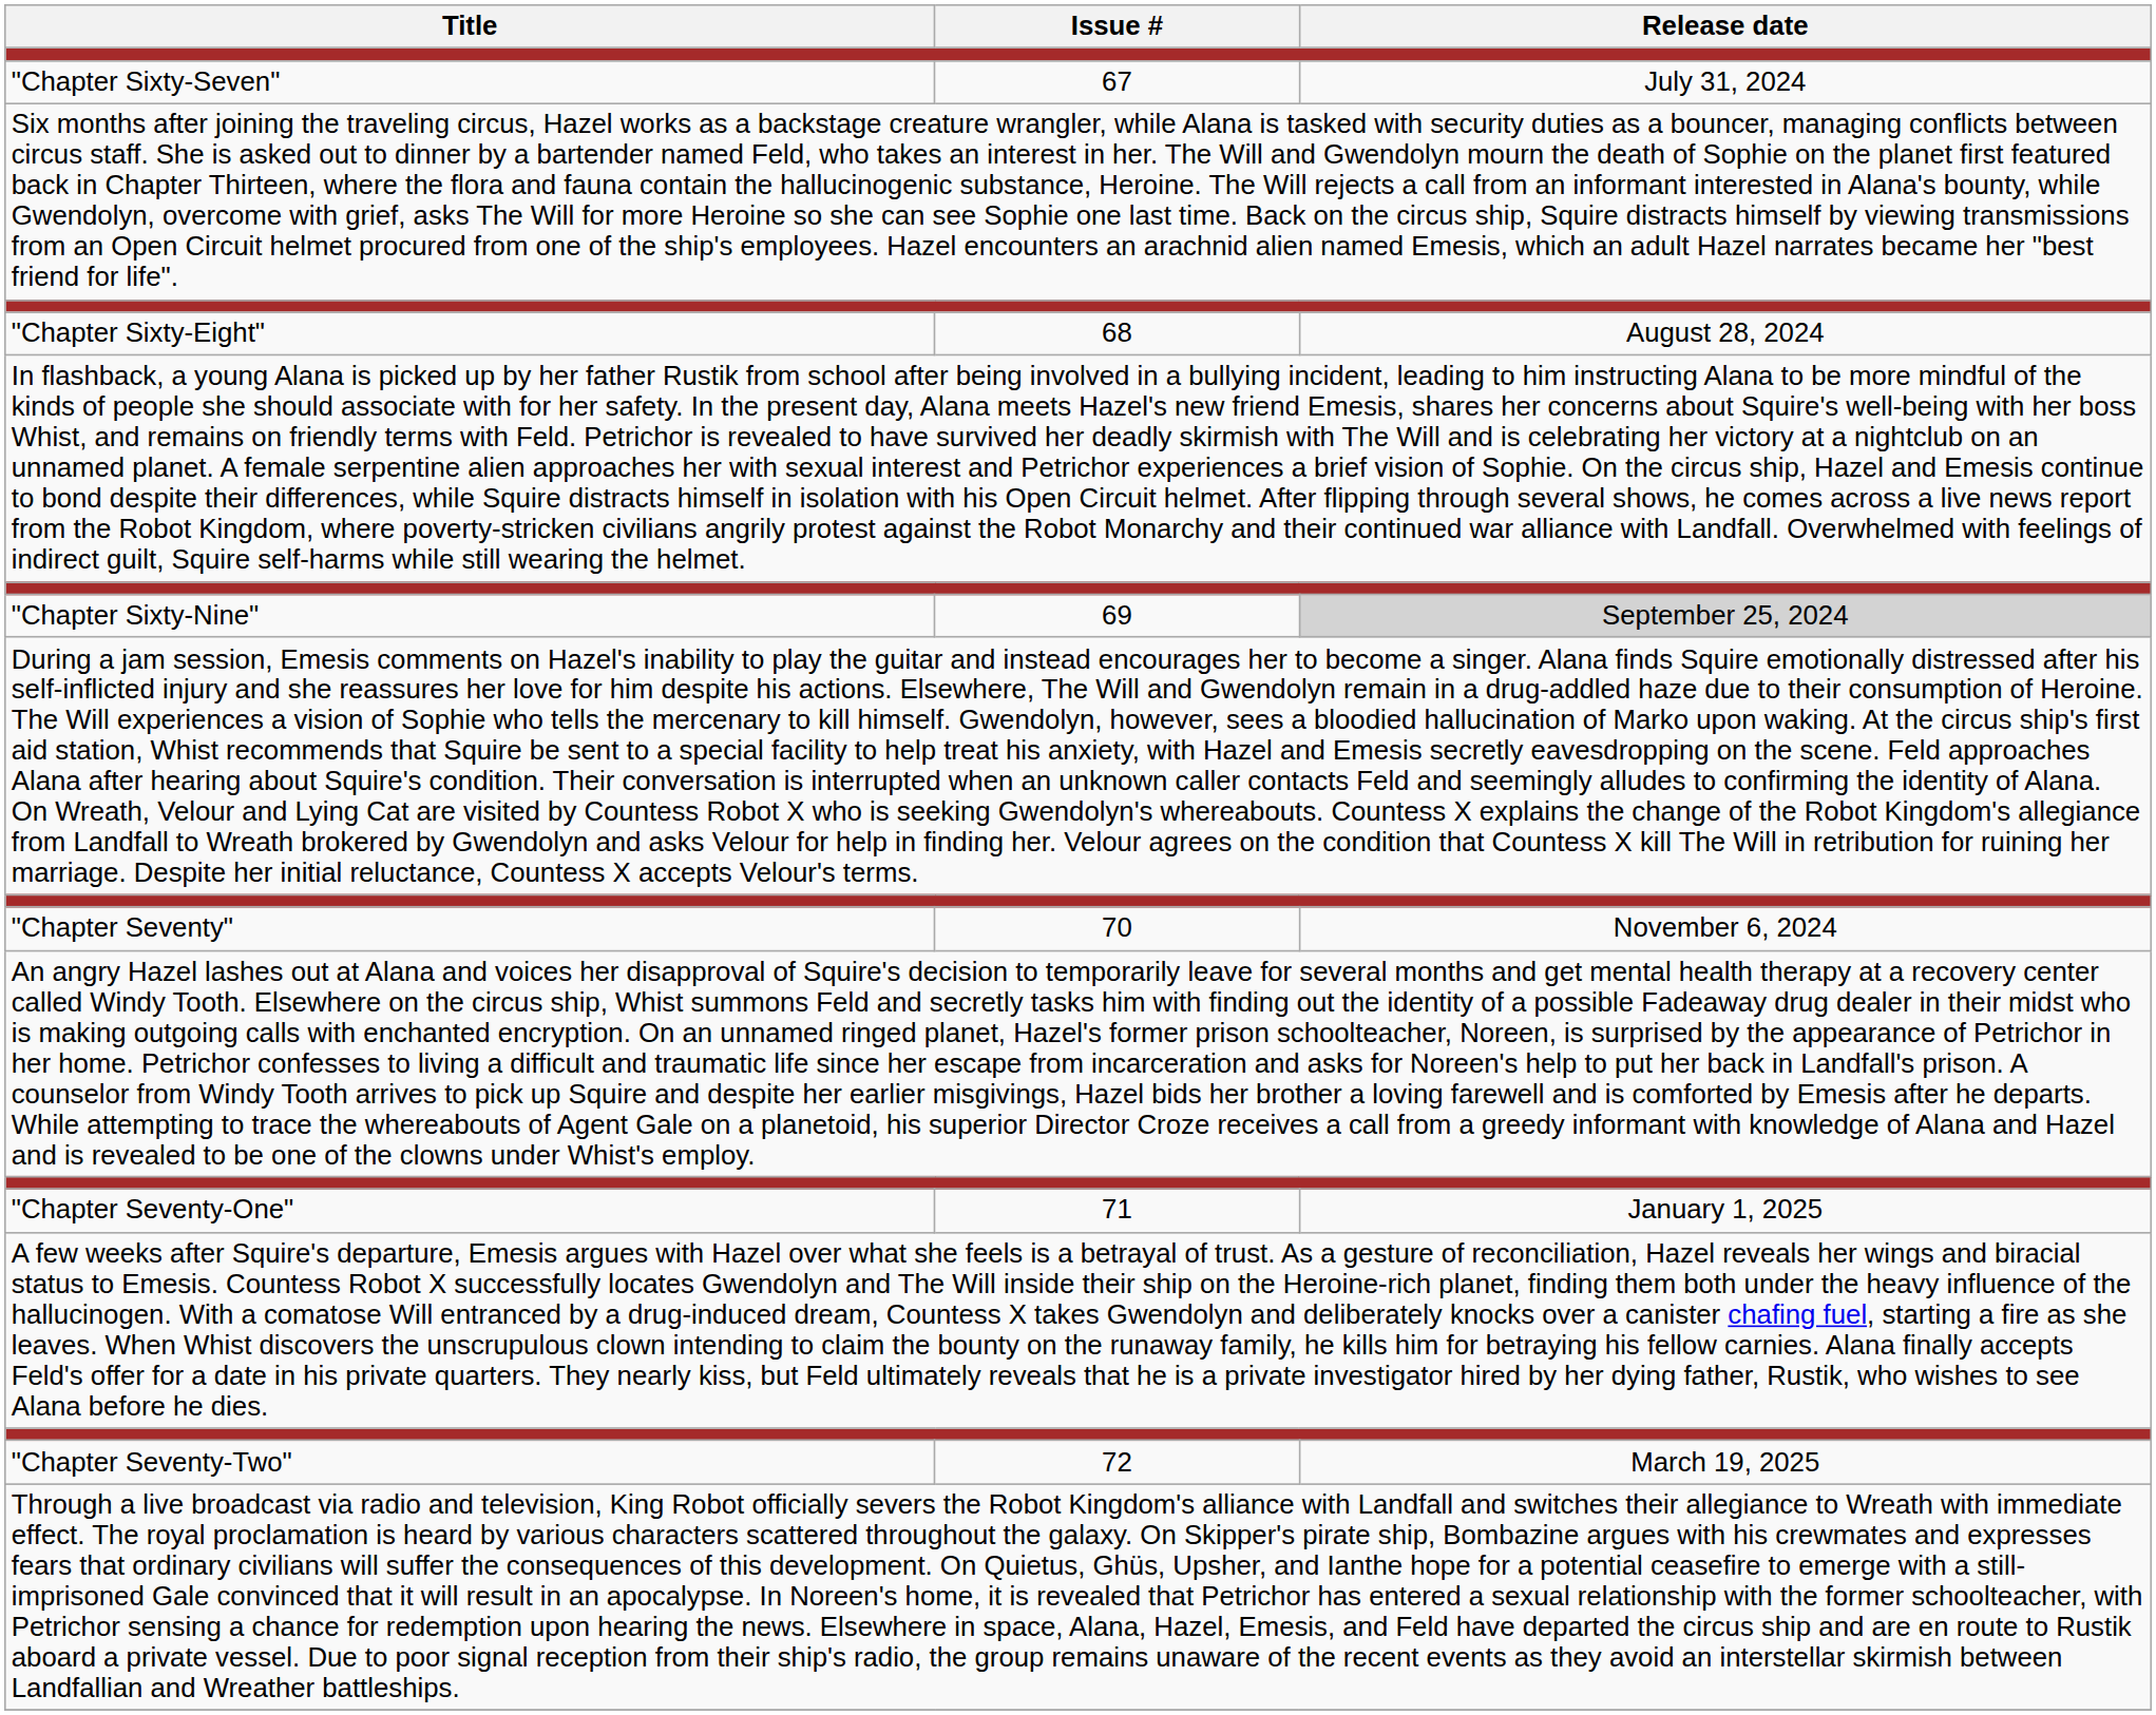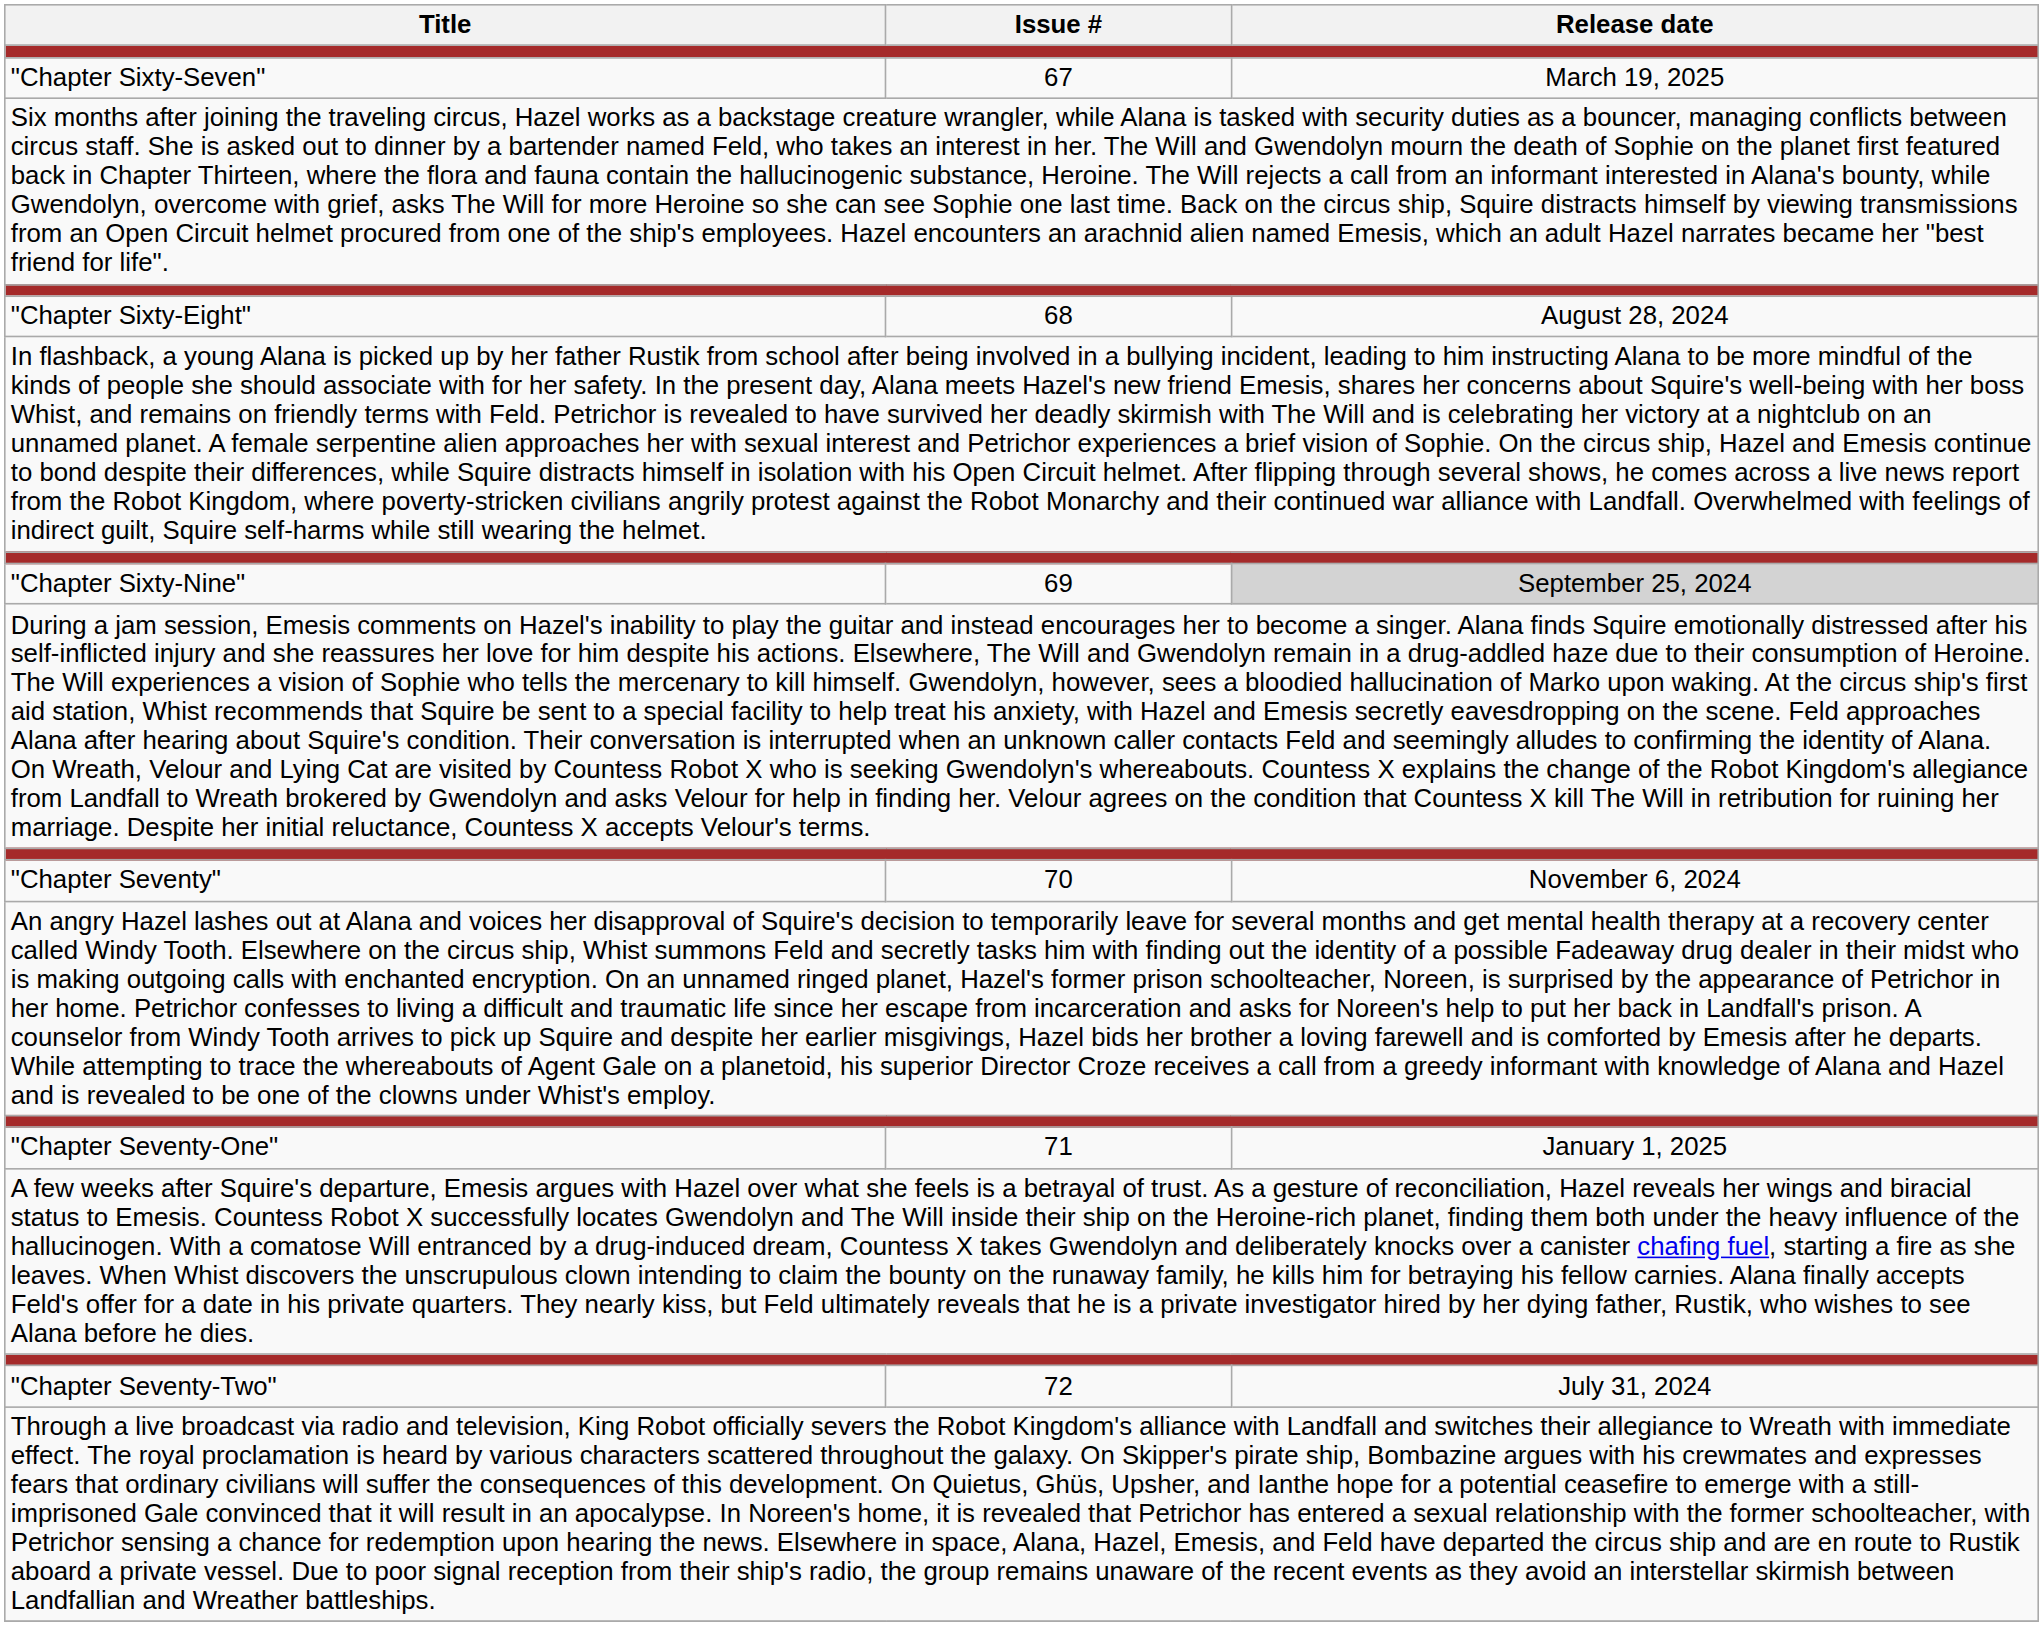 <table class="wikitable" style="width:100%;">
 <tr>
 <th>Title</th>
 <th>Issue #</th>
 <th>Release date</th>
 </tr>
 <tr>
 <td colspan="3" style="background:brown"></td>
 </tr>
 <tr>
 <td>"Chapter Sixty-Seven"</td>
 <td style="text-align:center;">67</td>
-<td style="text-align:center;">July 31, 2024</td>
+<td style="text-align:center;">March 19, 2025</td>
 </tr>
 <tr>
 <td colspan="3">Six months after joining the traveling circus, Hazel works as a backstage creature wrangler, while Alana is tasked with security duties as a bouncer, managing conflicts between circus staff. She is asked out to dinner by a bartender named Feld, who takes an interest in her. The Will and Gwendolyn mourn the death of Sophie on the planet first featured back in Chapter Thirteen, where the flora and fauna contain the hallucinogenic substance, Heroine. The Will rejects a call from an informant interested in Alana's bounty, while Gwendolyn, overcome with grief, asks The Will for more Heroine so she can see Sophie one last time. Back on the circus ship, Squire distracts himself by viewing transmissions from an Open Circuit helmet procured from one of the ship's employees. Hazel encounters an arachnid alien named Emesis, which an adult Hazel narrates became her "best friend for life".</td>
 </tr>
 <tr>
 <td colspan="3" style="background:brown"></td>
 </tr>
 <tr>
 <td>"Chapter Sixty-Eight"</td>
 <td style="text-align:center;">68</td>
 <td style="text-align:center;">August 28, 2024</td>
 </tr>
 <tr>
 <td colspan="3">In flashback, a young Alana is picked up by her father Rustik from school after being involved in a bullying incident, leading to him instructing Alana to be more mindful of the kinds of people she should associate with for her safety. In the present day, Alana meets Hazel's new friend Emesis, shares her concerns about Squire's well-being with her boss Whist, and remains on friendly terms with Feld. Petrichor is revealed to have survived her deadly skirmish with The Will and is celebrating her victory at a nightclub on an unnamed planet. A female serpentine alien approaches her with sexual interest and Petrichor experiences a brief vision of Sophie. On the circus ship, Hazel and Emesis continue to bond despite their differences, while Squire distracts himself in isolation with his Open Circuit helmet. After flipping through several shows, he comes across a live news report from the Robot Kingdom, where poverty-stricken civilians angrily protest against the Robot Monarchy and their continued war alliance with Landfall. Overwhelmed with feelings of indirect guilt, Squire self-harms while still wearing the helmet.</td>
 </tr>
 <tr>
 <td colspan="3" style="background:brown"></td>
 </tr>
 <tr>
 <td>"Chapter Sixty-Nine"</td>
 <td style="text-align:center;">69</td>
 <td style="background: lightgrey; text-align:center;">September 25, 2024</td>
 </tr>
 <tr>
 <td colspan="3">During a jam session, Emesis comments on Hazel's inability to play the guitar and instead encourages her to become a singer. Alana finds Squire emotionally distressed after his self-inflicted injury and she reassures her love for him despite his actions. Elsewhere, The Will and Gwendolyn remain in a drug-addled haze due to their consumption of Heroine. The Will experiences a vision of Sophie who tells the mercenary to kill himself. Gwendolyn, however, sees a bloodied hallucination of Marko upon waking. At the circus ship's first aid station, Whist recommends that Squire be sent to a special facility to help treat his anxiety, with Hazel and Emesis secretly eavesdropping on the scene. Feld approaches Alana after hearing about Squire's condition. Their conversation is interrupted when an unknown caller contacts Feld and seemingly alludes to confirming the identity of Alana. On Wreath, Velour and Lying Cat are visited by Countess Robot X who is seeking Gwendolyn's whereabouts. Countess X explains the change of the Robot Kingdom's allegiance from Landfall to Wreath brokered by Gwendolyn and asks Velour for help in finding her. Velour agrees on the condition that Countess X kill The Will in retribution for ruining her marriage. Despite her initial reluctance, Countess X accepts Velour's terms.</td>
 </tr>
 <tr>
 <td colspan="3" style="background:brown"></td>
 </tr>
 <tr>
 <td>"Chapter Seventy"</td>
 <td style="text-align:center;">70</td>
 <td style="text-align:center;">November 6, 2024</td>
 </tr>
 <tr>
 <td colspan="3">An angry Hazel lashes out at Alana and voices her disapproval of Squire's decision to temporarily leave for several months and get mental health therapy at a recovery center called Windy Tooth. Elsewhere on the circus ship, Whist summons Feld and secretly tasks him with finding out the identity of a possible Fadeaway drug dealer in their midst who is making outgoing calls with enchanted encryption. On an unnamed ringed planet, Hazel's former prison schoolteacher, Noreen, is surprised by the appearance of Petrichor in her home. Petrichor confesses to living a difficult and traumatic life since her escape from incarceration and asks for Noreen's help to put her back in Landfall's prison. A counselor from Windy Tooth arrives to pick up Squire and despite her earlier misgivings, Hazel bids her brother a loving farewell and is comforted by Emesis after he departs. While attempting to trace the whereabouts of Agent Gale on a planetoid, his superior Director Croze receives a call from a greedy informant with knowledge of Alana and Hazel and is revealed to be one of the clowns under Whist's employ.</td>
 </tr>
 <tr>
 <td colspan="3" style="background:brown"></td>
 </tr>
 <tr>
 <td>"Chapter Seventy-One"</td>
 <td style="text-align:center;">71</td>
 <td style="text-align:center;">January 1, 2025</td>
 </tr>
 <tr>
 <td colspan="3">A few weeks after Squire's departure, Emesis argues with Hazel over what she feels is a betrayal of trust. As a gesture of reconciliation, Hazel reveals her wings and biracial status to Emesis. Countess Robot X successfully locates Gwendolyn and The Will inside their ship on the Heroine-rich planet, finding them both under the heavy influence of the hallucinogen. With a comatose Will entranced by a drug-induced dream, Countess X takes Gwendolyn and deliberately knocks over a canister <a href='#'>chafing fuel</a>, starting a fire as she leaves. When Whist discovers the unscrupulous clown intending to claim the bounty on the runaway family, he kills him for betraying his fellow carnies. Alana finally accepts Feld's offer for a date in his private quarters. They nearly kiss, but Feld ultimately reveals that he is a private investigator hired by her dying father, Rustik, who wishes to see Alana before he dies.</td>
 </tr>
 <tr>
 <td colspan="3" style="background:brown"></td>
 </tr>
 <tr>
 <td>"Chapter Seventy-Two"</td>
 <td style="text-align:center;">72</td>
-<td style="text-align:center;">March 19, 2025</td>
+<td style="text-align:center;">July 31, 2024</td>
 </tr>
 <tr>
 <td colspan="3">Through a live broadcast via radio and television, King Robot officially severs the Robot Kingdom's alliance with Landfall and switches their allegiance to Wreath with immediate effect. The royal proclamation is heard by various characters scattered throughout the galaxy. On Skipper's pirate ship, Bombazine argues with his crewmates and expresses fears that ordinary civilians will suffer the consequences of this development. On Quietus, Ghüs, Upsher, and Ianthe hope for a potential ceasefire to emerge with a still-imprisoned Gale convinced that it will result in an apocalypse. In Noreen's home, it is revealed that Petrichor has entered a sexual relationship with the former schoolteacher, with Petrichor sensing a chance for redemption upon hearing the news. Elsewhere in space, Alana, Hazel, Emesis, and Feld have departed the circus ship and are en route to Rustik aboard a private vessel. Due to poor signal reception from their ship's radio, the group remains unaware of the recent events as they avoid an interstellar skirmish between Landfallian and Wreather battleships.</td>
 </tr>
 <tr>
 </tr>
 </table>
